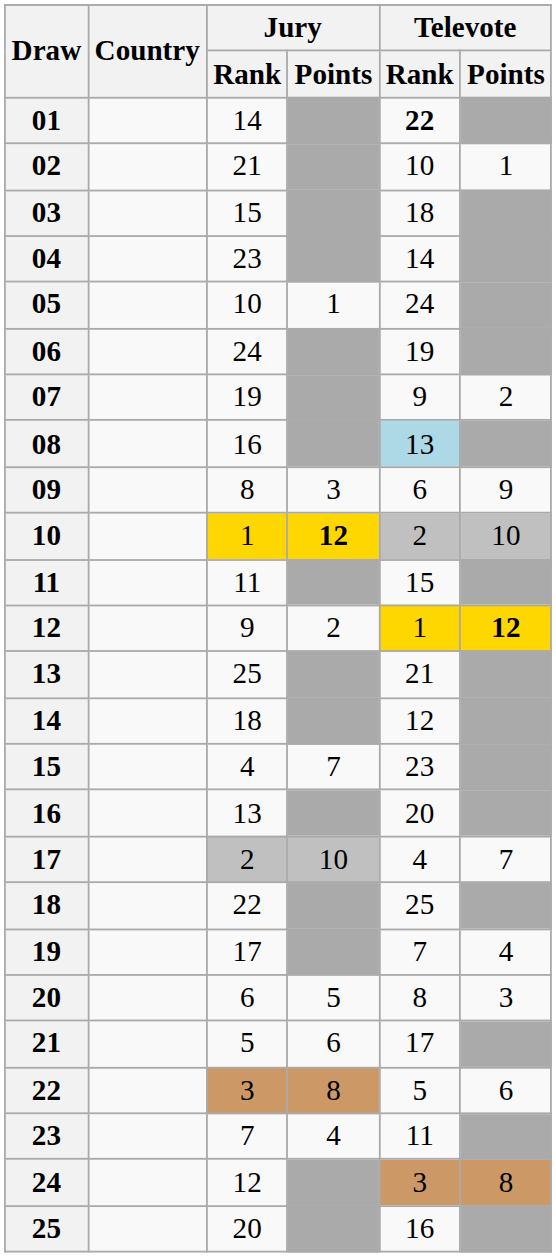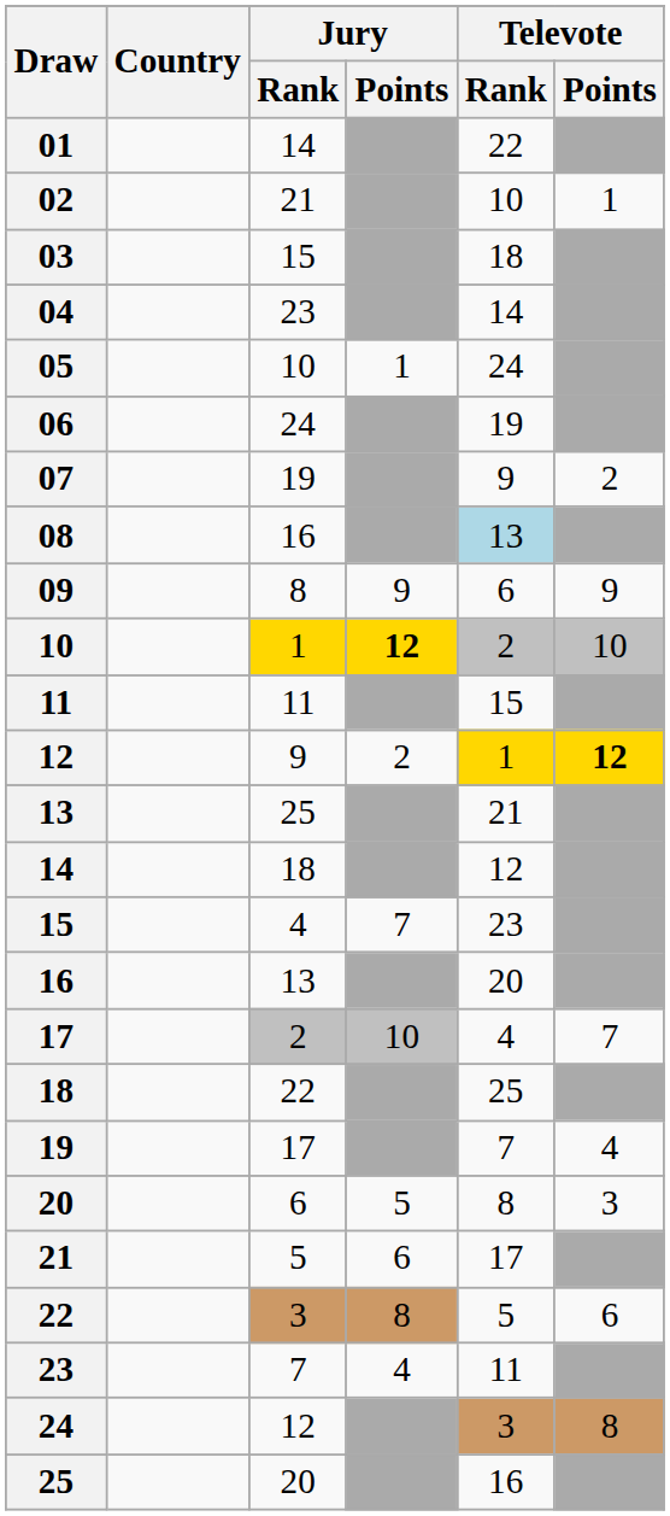 <table class="sortable wikitable collapsible plainrowheaders" style="text-align:center;">
 <tr>
 </tr>
 <tr>
 <th scope="col" rowspan="2">Draw</th>
 <th scope="col" rowspan="2">Country</th>
 <th scope="col" colspan="2">Jury</th>
 <th scope="col" colspan="2">Televote</th>
 </tr>
 <tr>
 <th scope="col">Rank</th>
 <th scope="col">Points</th>
 <th scope="col">Rank</th>
 <th scope="col">Points</th>
 </tr>
 <tr>
 <th scope="row" style="text-align:center;">01</th>
 <td style="text-align:left;"></td>
 <td>14</td>
 <td style="background:#AAAAAA;"></td>
-<td><strong>22</strong></td>
+<td>22</td>
 <td style="background:#AAAAAA;"></td>
 </tr>
 <tr>
 <th scope="row" style="text-align:center;">02</th>
 <td style="text-align:left;"></td>
 <td>21</td>
 <td style="background:#AAAAAA;"></td>
 <td>10</td>
 <td>1</td>
 </tr>
 <tr>
 <th scope="row" style="text-align:center;">03</th>
 <td style="text-align:left;"></td>
 <td>15</td>
 <td style="background:#AAAAAA;"></td>
 <td>18</td>
 <td style="background:#AAAAAA;"></td>
 </tr>
 <tr>
 <th scope="row" style="text-align:center;">04</th>
 <td style="text-align:left;"></td>
 <td>23</td>
 <td style="background:#AAAAAA;"></td>
 <td>14</td>
 <td style="background:#AAAAAA;"></td>
 </tr>
 <tr>
 <th scope="row" style="text-align:center;">05</th>
 <td style="text-align:left;"></td>
 <td>10</td>
 <td>1</td>
 <td>24</td>
 <td style="background:#AAAAAA;"></td>
 </tr>
 <tr>
 <th scope="row" style="text-align:center;">06</th>
 <td style="text-align:left;"></td>
 <td>24</td>
 <td style="background:#AAAAAA;"></td>
 <td>19</td>
 <td style="background:#AAAAAA;"></td>
 </tr>
 <tr>
 <th scope="row" style="text-align:center;">07</th>
 <td style="text-align:left;"></td>
 <td>19</td>
 <td style="background:#AAAAAA;"></td>
 <td>9</td>
 <td>2</td>
 </tr>
 <tr>
 <th scope="row" style="text-align:center;">08</th>
 <td style="text-align:left;"></td>
 <td>16</td>
 <td style="background:#AAAAAA;"></td>
 <td style="background: lightblue;">13</td>
 <td style="background:#AAAAAA;"></td>
 </tr>
 <tr>
 <th scope="row" style="text-align:center;">09</th>
 <td style="text-align:left;"></td>
 <td>8</td>
-<td>3</td>
+<td>9</td>
 <td>6</td>
 <td>9</td>
 </tr>
 <tr>
 <th scope="row" style="text-align:center;">10</th>
 <td style="text-align:left;"></td>
 <td style="background:gold;">1</td>
 <td style="background:gold;"><strong>12</strong></td>
 <td style="background:silver;">2</td>
 <td style="background:silver;">10</td>
 </tr>
 <tr>
 <th scope="row" style="text-align:center;">11</th>
 <td style="text-align:left;"></td>
 <td>11</td>
 <td style="background:#AAAAAA;"></td>
 <td>15</td>
 <td style="background:#AAAAAA;"></td>
 </tr>
 <tr>
 <th scope="row" style="text-align:center;">12</th>
 <td style="text-align:left;"></td>
 <td>9</td>
 <td>2</td>
 <td style="background:gold;">1</td>
 <td style="background:gold;"><strong>12</strong></td>
 </tr>
 <tr>
 <th scope="row" style="text-align:center;">13</th>
 <td style="text-align:left;"></td>
 <td>25</td>
 <td style="background:#AAAAAA;"></td>
 <td>21</td>
 <td style="background:#AAAAAA;"></td>
 </tr>
 <tr>
 <th scope="row" style="text-align:center;">14</th>
 <td style="text-align:left;"></td>
 <td>18</td>
 <td style="background:#AAAAAA;"></td>
 <td>12</td>
 <td style="background:#AAAAAA;"></td>
 </tr>
 <tr>
 <th scope="row" style="text-align:center;">15</th>
 <td style="text-align:left;"></td>
 <td>4</td>
 <td>7</td>
 <td>23</td>
 <td style="background:#AAAAAA;"></td>
 </tr>
 <tr>
 <th scope="row" style="text-align:center;">16</th>
 <td style="text-align:left;"></td>
 <td>13</td>
 <td style="background:#AAAAAA;"></td>
 <td>20</td>
 <td style="background:#AAAAAA;"></td>
 </tr>
 <tr>
 <th scope="row" style="text-align:center;">17</th>
 <td style="text-align:left;"></td>
 <td style="background:silver;">2</td>
 <td style="background:silver;">10</td>
 <td>4</td>
 <td>7</td>
 </tr>
 <tr>
 <th scope="row" style="text-align:center;">18</th>
 <td style="text-align:left;"></td>
 <td>22</td>
 <td style="background:#AAAAAA;"></td>
 <td>25</td>
 <td style="background:#AAAAAA;"></td>
 </tr>
 <tr>
 <th scope="row" style="text-align:center;">19</th>
 <td style="text-align:left;"></td>
 <td>17</td>
 <td style="background:#AAAAAA;"></td>
 <td>7</td>
 <td>4</td>
 </tr>
 <tr>
 <th scope="row" style="text-align:center;">20</th>
 <td style="text-align:left;"></td>
 <td>6</td>
 <td>5</td>
 <td>8</td>
 <td>3</td>
 </tr>
 <tr>
 <th scope="row" style="text-align:center;">21</th>
 <td style="text-align:left;"></td>
 <td>5</td>
 <td>6</td>
 <td>17</td>
 <td style="background:#AAAAAA;"></td>
 </tr>
 <tr>
 <th scope="row" style="text-align:center;">22</th>
 <td style="text-align:left;"></td>
 <td style="background:#CC9966;">3</td>
 <td style="background:#CC9966;">8</td>
 <td>5</td>
 <td>6</td>
 </tr>
 <tr>
 <th scope="row" style="text-align:center;">23</th>
 <td style="text-align:left;"></td>
 <td>7</td>
 <td>4</td>
 <td>11</td>
 <td style="background:#AAAAAA;"></td>
 </tr>
 <tr>
 <th scope="row" style="text-align:center;">24</th>
 <td style="text-align:left;"></td>
 <td>12</td>
 <td style="background:#AAAAAA;"></td>
 <td style="background:#CC9966;">3</td>
 <td style="background:#CC9966;">8</td>
 </tr>
 <tr>
 <th scope="row" style="text-align:center;">25</th>
 <td style="text-align:left;"></td>
 <td>20</td>
 <td style="background:#AAAAAA;"></td>
 <td>16</td>
 <td style="background:#AAAAAA;"></td>
 </tr>
 </table>
